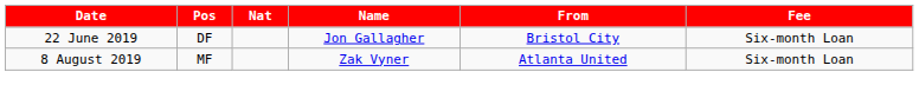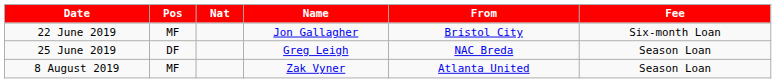 <table class="wikitable"  style="text-align:center; font-size:90%; ">
 <tr>
 <th style="background:#FF0000; color:#FFFFFF; width:150px;">Date</th>
 <th style="background:#FF0000; color:#FFFFFF; width:45px;">Pos</th>
 <th style="background:#FF0000; color:#FFFFFF; width:45px;">Nat</th>
 <th style="background:#FF0000; color:#FFFFFF; width:150px;">Name</th>
 <th style="background:#FF0000; color:#FFFFFF; width:200px;">From</th>
 <th style="background:#FF0000; color:#FFFFFF; width:200px;">Fee</th>
 </tr>
 <tr>
 <td>22 June 2019</td>
-<td>DF</td>
+<td>MF</td>
 <td></td>
 <td><a href='#'>Jon Gallagher</a></td>
 <td> <a href='#'>Bristol City</a></td>
 <td>Six-month Loan</td>
+</tr>
+<tr>
+<td>25 June 2019</td>
+<td>DF</td>
+<td></td>
+<td><a href='#'>Greg Leigh</a></td>
+<td> <a href='#'>NAC Breda</a></td>
+<td>Season Loan</td>
 </tr>
 <tr>
 <td>8 August 2019</td>
 <td>MF</td>
 <td></td>
 <td><a href='#'>Zak Vyner</a></td>
 <td> <a href='#'>Atlanta United</a></td>
-<td>Six-month Loan</td>
+<td>Season Loan</td>
 </tr>
 </table>
